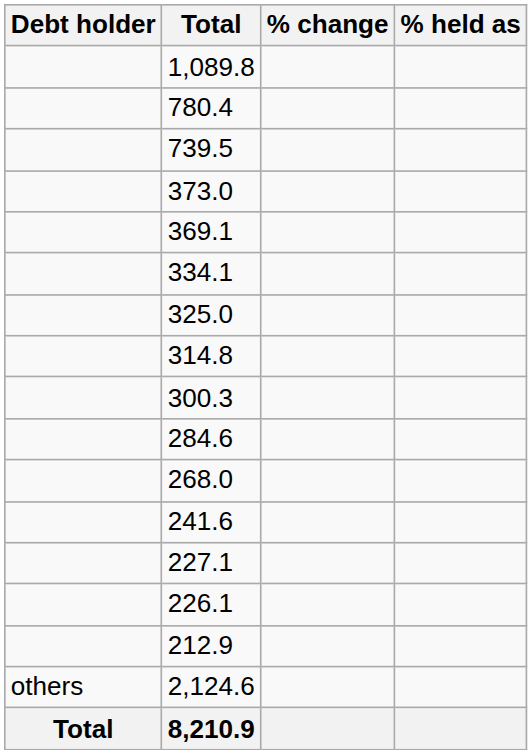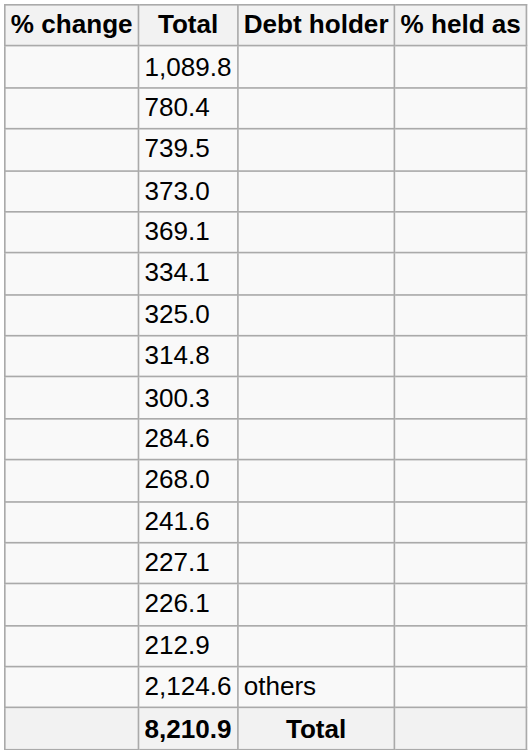 <table class="wikitable defaultcenter col1left">
 <tr>
+<th>% change<br></th>
+<th>Total<br></th>
 <th>Debt holder</th>
-<th>Total<br></th>
-<th>% change<br></th>
 <th>% held as<br></th>
 </tr>
 <tr>
 <td></td>
 <td>1,089.8</td>
 <td></td>
 <td></td>
 </tr>
 <tr>
 <td></td>
 <td>780.4</td>
 <td></td>
 <td></td>
 </tr>
 <tr>
 <td></td>
 <td>739.5</td>
 <td></td>
 <td></td>
 </tr>
 <tr>
 <td></td>
 <td>373.0</td>
 <td></td>
 <td></td>
 </tr>
 <tr>
 <td></td>
 <td>369.1</td>
 <td></td>
 <td></td>
 </tr>
 <tr>
 <td></td>
 <td>334.1</td>
 <td></td>
 <td></td>
 </tr>
 <tr>
 <td></td>
 <td>325.0</td>
 <td></td>
 <td></td>
 </tr>
 <tr>
 <td></td>
 <td>314.8</td>
 <td></td>
 <td></td>
 </tr>
 <tr>
 <td></td>
 <td>300.3</td>
 <td></td>
 <td></td>
 </tr>
 <tr>
 <td></td>
 <td>284.6</td>
 <td></td>
 <td></td>
 </tr>
 <tr>
 <td></td>
 <td>268.0</td>
 <td></td>
 <td></td>
 </tr>
 <tr>
 <td></td>
 <td>241.6</td>
 <td></td>
 <td></td>
 </tr>
 <tr>
 <td></td>
 <td>227.1</td>
 <td></td>
 <td></td>
 </tr>
 <tr>
 <td></td>
 <td>226.1</td>
 <td></td>
 <td></td>
 </tr>
 <tr>
 <td></td>
 <td>212.9</td>
 <td></td>
 <td></td>
 </tr>
 <tr>
+<td></td>
+<td>2,124.6</td>
 <td>others</td>
-<td>2,124.6</td>
-<td></td>
 <td></td>
 </tr>
 <tr>
+<th><strong></strong></th>
+<th><strong>8,210.9</strong></th>
 <th><strong>Total</strong></th>
-<th><strong>8,210.9</strong></th>
-<th><strong></strong></th>
 <th></th>
 </tr>
 </table>
